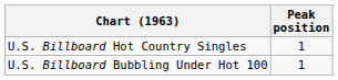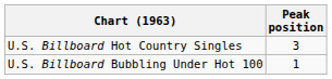 <table class="wikitable">
 <tr>
 <th>Chart (1963)</th>
 <th>Peak<br>position</th>
 </tr>
 <tr>
 <td>U.S. <em>Billboard</em> Hot Country Singles</td>
-<td style="text-align:center;">1</td>
+<td style="text-align:center;">3</td>
 </tr>
 <tr>
 <td>U.S. <em>Billboard</em> Bubbling Under Hot 100</td>
 <td style="text-align:center;">1</td>
 </tr>
 </table>
